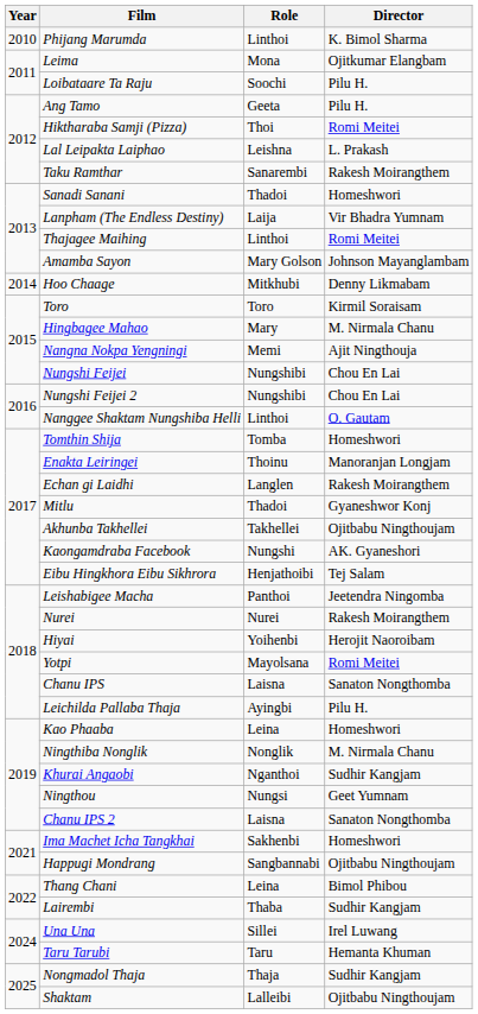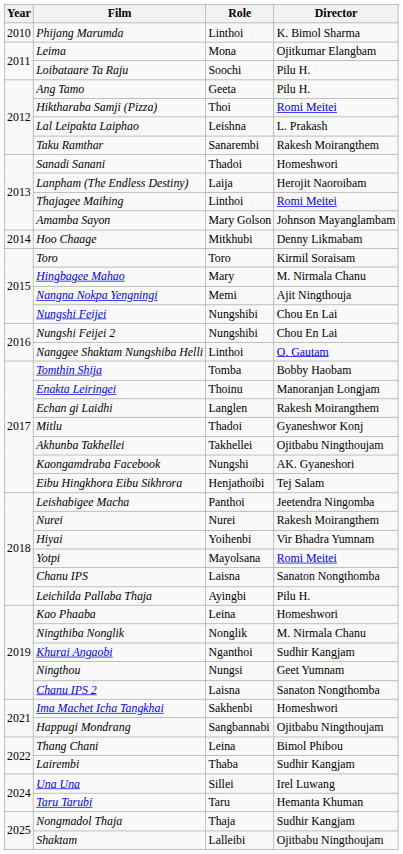 <table class="wikitable">
 <tr>
 <th>Year</th>
 <th>Film</th>
 <th>Role</th>
 <th>Director</th>
 </tr>
 <tr>
 <td>2010</td>
 <td><em>Phijang Marumda</em></td>
 <td>Linthoi</td>
 <td>K. Bimol Sharma</td>
 </tr>
 <tr>
 <td rowspan="2">2011</td>
 <td><em>Leima</em></td>
 <td>Mona</td>
 <td>Ojitkumar Elangbam</td>
 </tr>
 <tr>
 <td><em>Loibataare Ta Raju</em></td>
 <td>Soochi</td>
 <td>Pilu H.</td>
 </tr>
 <tr>
 <td rowspan="4">2012</td>
 <td><em>Ang Tamo</em></td>
 <td>Geeta</td>
 <td>Pilu H.</td>
 </tr>
 <tr>
 <td><em>Hiktharaba Samji (Pizza)</em></td>
 <td>Thoi</td>
 <td><a href='#'>Romi Meitei</a></td>
 </tr>
 <tr>
 <td><em>Lal Leipakta Laiphao</em></td>
 <td>Leishna</td>
 <td>L. Prakash</td>
 </tr>
 <tr>
 <td><em>Taku Ramthar</em></td>
 <td>Sanarembi</td>
 <td>Rakesh Moirangthem</td>
 </tr>
 <tr>
 <td rowspan="4">2013</td>
 <td><em>Sanadi Sanani</em></td>
 <td>Thadoi</td>
 <td>Homeshwori</td>
 </tr>
 <tr>
 <td><em>Lanpham (The Endless Destiny)</em></td>
 <td>Laija</td>
-<td>Vir Bhadra Yumnam</td>
+<td>Herojit Naoroibam</td>
 </tr>
 <tr>
 <td><em>Thajagee Maihing</em></td>
 <td>Linthoi</td>
 <td><a href='#'>Romi Meitei</a></td>
 </tr>
 <tr>
 <td><em>Amamba Sayon</em></td>
 <td>Mary Golson</td>
 <td>Johnson Mayanglambam</td>
 </tr>
 <tr>
 <td>2014</td>
 <td><em>Hoo Chaage</em></td>
 <td>Mitkhubi</td>
 <td>Denny Likmabam</td>
 </tr>
 <tr>
 <td rowspan="4">2015</td>
 <td><em>Toro</em></td>
 <td>Toro</td>
 <td>Kirmil Soraisam</td>
 </tr>
 <tr>
 <td><em><a href='#'>Hingbagee Mahao</a></em></td>
 <td>Mary</td>
 <td>M. Nirmala Chanu</td>
 </tr>
 <tr>
 <td><em><a href='#'>Nangna Nokpa Yengningi</a></em></td>
 <td>Memi</td>
 <td>Ajit Ningthouja</td>
 </tr>
 <tr>
 <td><em><a href='#'>Nungshi Feijei</a></em></td>
 <td>Nungshibi</td>
 <td>Chou En Lai</td>
 </tr>
 <tr>
 <td rowspan="2">2016</td>
 <td><em>Nungshi Feijei 2</em></td>
 <td>Nungshibi</td>
 <td>Chou En Lai</td>
 </tr>
 <tr>
 <td><em>Nanggee Shaktam Nungshiba Helli</em></td>
 <td>Linthoi</td>
 <td><a href='#'>O. Gautam</a></td>
 </tr>
 <tr>
 <td rowspan="7">2017</td>
 <td><em><a href='#'>Tomthin Shija</a></em></td>
 <td>Tomba</td>
-<td>Homeshwori</td>
+<td>Bobby Haobam</td>
 </tr>
 <tr>
 <td><em><a href='#'>Enakta Leiringei</a></em></td>
 <td>Thoinu</td>
 <td>Manoranjan Longjam</td>
 </tr>
 <tr>
 <td><em>Echan gi Laidhi</em></td>
 <td>Langlen</td>
 <td>Rakesh Moirangthem</td>
 </tr>
 <tr>
 <td><em>Mitlu</em></td>
 <td>Thadoi</td>
 <td>Gyaneshwor Konj</td>
 </tr>
 <tr>
 <td><em>Akhunba Takhellei</em></td>
 <td>Takhellei</td>
 <td>Ojitbabu Ningthoujam</td>
 </tr>
 <tr>
 <td><em>Kaongamdraba Facebook</em></td>
 <td>Nungshi</td>
 <td>AK. Gyaneshori</td>
 </tr>
 <tr>
 <td><em>Eibu Hingkhora Eibu Sikhrora</em></td>
 <td>Henjathoibi</td>
 <td>Tej Salam</td>
 </tr>
 <tr>
 <td rowspan="6">2018</td>
 <td><em>Leishabigee Macha</em></td>
 <td>Panthoi</td>
 <td>Jeetendra Ningomba</td>
 </tr>
 <tr>
 <td><em>Nurei</em></td>
 <td>Nurei</td>
 <td>Rakesh Moirangthem</td>
 </tr>
 <tr>
 <td><em>Hiyai</em></td>
 <td>Yoihenbi</td>
-<td>Herojit Naoroibam</td>
+<td>Vir Bhadra Yumnam</td>
 </tr>
 <tr>
 <td><em>Yotpi</em></td>
 <td>Mayolsana</td>
 <td><a href='#'>Romi Meitei</a></td>
 </tr>
 <tr>
 <td><em>Chanu IPS</em></td>
 <td>Laisna</td>
 <td>Sanaton Nongthomba</td>
 </tr>
 <tr>
 <td><em>Leichilda Pallaba Thaja</em></td>
 <td>Ayingbi</td>
 <td>Pilu H.</td>
 </tr>
 <tr>
 <td rowspan="5">2019</td>
 <td><em>Kao Phaaba</em></td>
 <td>Leina</td>
 <td>Homeshwori</td>
 </tr>
 <tr>
 <td><em>Ningthiba Nonglik</em></td>
 <td>Nonglik</td>
 <td>M. Nirmala Chanu</td>
 </tr>
 <tr>
 <td><em><a href='#'>Khurai Angaobi</a></em></td>
 <td>Nganthoi</td>
 <td>Sudhir Kangjam</td>
 </tr>
 <tr>
 <td><em>Ningthou</em></td>
 <td>Nungsi</td>
 <td>Geet Yumnam</td>
 </tr>
 <tr>
 <td><em><a href='#'>Chanu IPS 2</a></em></td>
 <td>Laisna</td>
 <td>Sanaton Nongthomba</td>
 </tr>
 <tr>
 <td rowspan="2">2021</td>
 <td><em><a href='#'>Ima Machet Icha Tangkhai</a></em></td>
 <td>Sakhenbi</td>
 <td>Homeshwori</td>
 </tr>
 <tr>
 <td><em>Happugi Mondrang</em></td>
 <td>Sangbannabi</td>
 <td>Ojitbabu Ningthoujam</td>
 </tr>
 <tr>
 <td rowspan="2">2022</td>
 <td><em>Thang Chani</em></td>
 <td>Leina</td>
 <td>Bimol Phibou</td>
 </tr>
 <tr>
 <td><em>Lairembi</em></td>
 <td>Thaba</td>
 <td>Sudhir Kangjam</td>
 </tr>
 <tr>
 <td rowspan="2">2024</td>
 <td><em><a href='#'>Una Una</a></em></td>
 <td>Sillei</td>
 <td>Irel Luwang</td>
 </tr>
 <tr>
 <td><em><a href='#'>Taru Tarubi</a></em></td>
 <td>Taru</td>
 <td>Hemanta Khuman</td>
 </tr>
 <tr>
 <td rowspan="2">2025</td>
 <td><em>Nongmadol Thaja</em></td>
 <td>Thaja</td>
 <td>Sudhir Kangjam</td>
 </tr>
 <tr>
 <td><em>Shaktam</em></td>
 <td>Lalleibi</td>
 <td>Ojitbabu Ningthoujam</td>
 </tr>
 </table>
